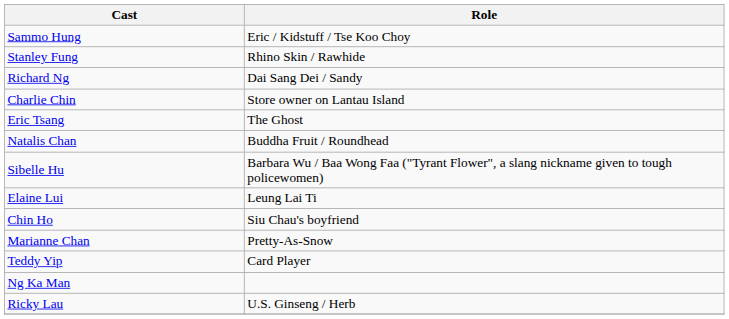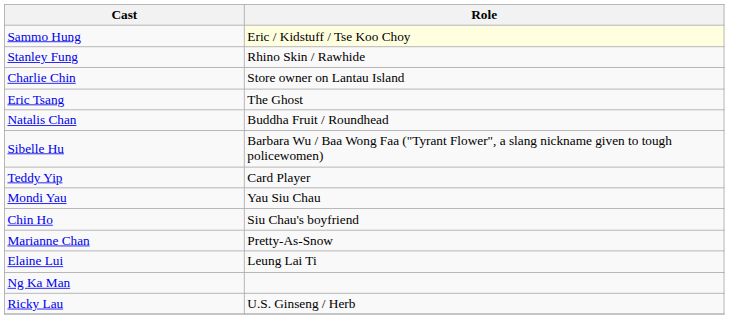 <table class="wikitable">
 <tr>
 <th width=25%>Cast</th>
 <th width=50%>Role</th>
 </tr>
 <tr>
 <td><a href='#'>Sammo Hung</a></td>
-<td>Eric / Kidstuff / Tse Koo Choy</td>
+<td style="background: lightyellow;">Eric / Kidstuff / Tse Koo Choy</td>
 </tr>
 <tr>
 <td><a href='#'>Stanley Fung</a></td>
 <td>Rhino Skin / Rawhide</td>
-</tr>
-<tr>
-<td><a href='#'>Richard Ng</a></td>
-<td>Dai Sang Dei / Sandy</td>
 </tr>
 <tr>
 <td><a href='#'>Charlie Chin</a></td>
 <td>Store owner on Lantau Island</td>
 </tr>
 <tr>
 <td><a href='#'>Eric Tsang</a></td>
 <td>The Ghost</td>
 </tr>
 <tr>
 <td><a href='#'>Natalis Chan</a></td>
 <td>Buddha Fruit / Roundhead</td>
 </tr>
 <tr>
 <td><a href='#'>Sibelle Hu</a></td>
 <td>Barbara Wu / Baa Wong Faa ("Tyrant Flower", a slang nickname given to tough policewomen)</td>
 </tr>
 <tr>
-<td><a href='#'>Elaine Lui</a></td>
-<td>Leung Lai Ti</td>
+<td><a href='#'>Teddy Yip</a></td>
+<td>Card Player</td>
+</tr>
+<tr>
+<td><a href='#'>Mondi Yau</a></td>
+<td>Yau Siu Chau</td>
 </tr>
 <tr>
 <td><a href='#'>Chin Ho</a></td>
 <td>Siu Chau's boyfriend</td>
 </tr>
 <tr>
 <td><a href='#'>Marianne Chan</a></td>
 <td>Pretty-As-Snow</td>
 </tr>
 <tr>
-<td><a href='#'>Teddy Yip</a></td>
-<td>Card Player</td>
+<td><a href='#'>Elaine Lui</a></td>
+<td>Leung Lai Ti</td>
 </tr>
 <tr>
 <td><a href='#'>Ng Ka Man</a></td>
 <td></td>
 </tr>
 <tr>
 <td><a href='#'>Ricky Lau</a></td>
 <td>U.S. Ginseng / Herb</td>
 </tr>
 <tr>
 </tr>
 </table>
